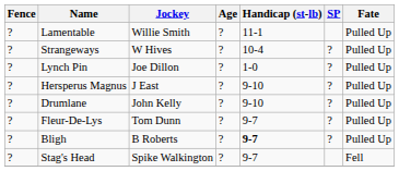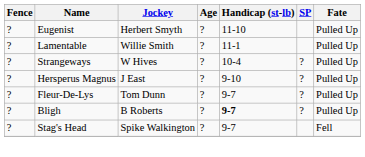 <table class="wikitable sortable">
 <tr>
 <th>Fence</th>
 <th>Name</th>
 <th><a href='#'>Jockey</a></th>
 <th>Age</th>
 <th>Handicap (<a href='#'>st</a>-<a href='#'>lb</a>)</th>
 <th><a href='#'>SP</a></th>
 <th>Fate</th>
+</tr>
+<tr>
+<td>?</td>
+<td>Eugenist</td>
+<td>Herbert Smyth</td>
+<td>?</td>
+<td>11-10</td>
+<td></td>
+<td>Pulled Up</td>
 </tr>
 <tr>
 <td>?</td>
 <td>Lamentable</td>
 <td>Willie Smith</td>
 <td>?</td>
 <td>11-1</td>
 <td></td>
 <td>Pulled Up</td>
 </tr>
 <tr>
 <td>?</td>
 <td>Strangeways</td>
 <td>W Hives</td>
 <td>?</td>
 <td>10-4</td>
 <td>?</td>
 <td>Pulled Up</td>
 </tr>
 <tr>
 <td>?</td>
-<td>Lynch Pin</td>
-<td>Joe Dillon</td>
-<td>?</td>
-<td>1-0</td>
-<td>?</td>
-<td>Pulled Up</td>
-</tr>
-<tr>
-<td>?</td>
 <td>Hersperus Magnus</td>
 <td>J East</td>
-<td>?</td>
-<td>9-10</td>
-<td>?</td>
-<td>Pulled Up</td>
-</tr>
-<tr>
-<td>?</td>
-<td>Drumlane</td>
-<td>John Kelly</td>
 <td>?</td>
 <td>9-10</td>
 <td>?</td>
 <td>Pulled Up</td>
 </tr>
 <tr>
 <td>?</td>
 <td>Fleur-De-Lys</td>
 <td>Tom Dunn</td>
 <td>?</td>
 <td>9-7</td>
 <td>?</td>
 <td>Pulled Up</td>
 </tr>
 <tr>
 <td>?</td>
 <td>Bligh</td>
 <td>B Roberts</td>
 <td>?</td>
 <td><strong>9-7</strong></td>
 <td>?</td>
 <td>Pulled Up</td>
 </tr>
 <tr>
 <td>?</td>
 <td>Stag's Head</td>
 <td>Spike Walkington</td>
 <td>?</td>
 <td>9-7</td>
 <td></td>
 <td>Fell</td>
 </tr>
 <tr>
 </tr>
 </table>
